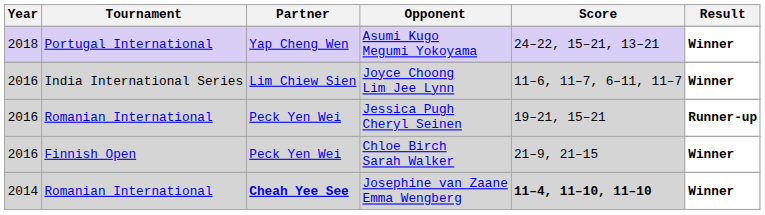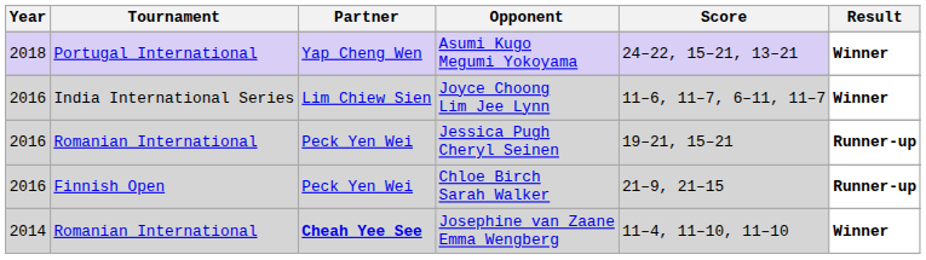 <table class="sortable wikitable" style="font-size: 90%;">
 <tr>
 <th>Year</th>
 <th>Tournament</th>
 <th>Partner</th>
 <th>Opponent</th>
 <th>Score</th>
 <th>Result</th>
 </tr>
 <tr>
 </tr>
 <tr style="background:#D8CEF6">
 <td align="center">2018</td>
 <td align="left"><a href='#'>Portugal International</a></td>
 <td align="left"> <a href='#'>Yap Cheng Wen</a></td>
 <td align="left"> <a href='#'>Asumi Kugo</a> <br>  <a href='#'>Megumi Yokoyama</a></td>
 <td align="left">24–22, 15–21, 13–21</td>
 <td style="text-align:left; background:white"> <strong>Winner</strong></td>
 </tr>
 <tr>
 </tr>
 <tr style="background:#D5D5D5">
 <td align="center">2016</td>
 <td align="left">India International Series</td>
 <td align="left"> <a href='#'>Lim Chiew Sien</a></td>
 <td align="left"> <a href='#'>Joyce Choong</a> <br>  <a href='#'>Lim Jee Lynn</a></td>
 <td align="left">11–6, 11–7, 6–11, 11–7</td>
 <td style="text-align:left; background:white"> <strong>Winner</strong></td>
 </tr>
 <tr>
 </tr>
 <tr style="background:#D5D5D5">
 <td align="center">2016</td>
 <td align="left"><a href='#'>Romanian International</a></td>
 <td align="left"> <a href='#'>Peck Yen Wei</a></td>
 <td align="left"> <a href='#'>Jessica Pugh</a> <br>  <a href='#'>Cheryl Seinen</a></td>
 <td align="left">19–21, 15–21</td>
 <td style="text-align:left; background:white"> <strong>Runner-up</strong></td>
 </tr>
 <tr>
 </tr>
 <tr style="background:#D5D5D5">
 <td align="center">2016</td>
 <td align="left"><a href='#'>Finnish Open</a></td>
 <td align="left"> <a href='#'>Peck Yen Wei</a></td>
 <td align="left"> <a href='#'>Chloe Birch</a> <br>  <a href='#'>Sarah Walker</a></td>
 <td align="left">21–9, 21–15</td>
-<td style="text-align:left; background:white"> <strong>Winner</strong></td>
+<td style="text-align:left; background:white"> <strong>Runner-up</strong></td>
 </tr>
 <tr>
 </tr>
 <tr style="background:#D5D5D5">
 <td align="center">2014</td>
 <td align="left"><a href='#'>Romanian International</a></td>
 <td align="left"><strong> <a href='#'>Cheah Yee See</a></strong></td>
 <td align="left"> <a href='#'>Josephine van Zaane</a> <br>  <a href='#'>Emma Wengberg</a></td>
-<td align="left"><strong>11–4, 11–10, 11–10</strong></td>
+<td align="left">11–4, 11–10, 11–10</td>
 <td style="text-align:left; background:white"> <strong>Winner</strong></td>
 </tr>
 </table>
